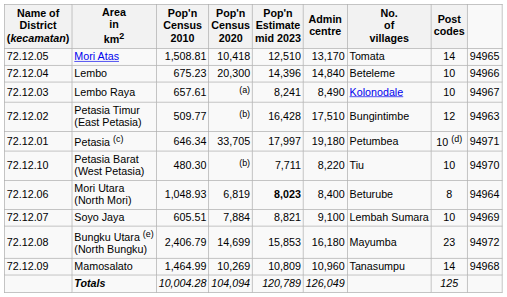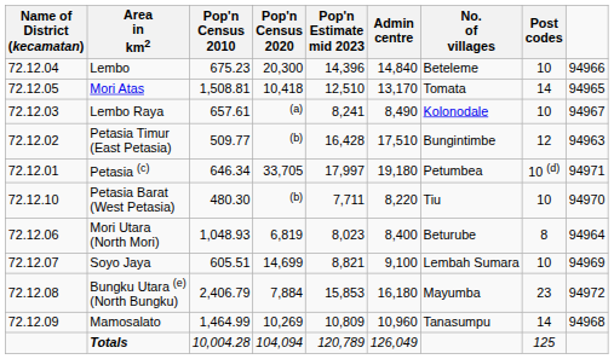 <table class="sortable wikitable">
 <tr>
 <th>Name of<br>District <br>(<em>kecamatan</em>)</th>
 <th>Area <br>in <br>km<sup>2</sup></th>
 <th>Pop'n<br>Census<br>2010</th>
 <th>Pop'n<br>Census<br>2020</th>
 <th>Pop'n<br>Estimate<br>mid 2023</th>
 <th>Admin<br>centre</th>
 <th>No.<br>of <br>villages</th>
 <th>Post<br>codes</th>
 </tr>
 <tr>
+<td>72.12.04</td>
+<td>Lembo</td>
+<td align="right">675.23</td>
+<td align="right">20,300</td>
+<td align="right">14,396</td>
+<td align="right">14,840</td>
+<td>Beteleme</td>
+<td align="center">10</td>
+<td>94966</td>
+</tr>
+<tr>
 <td>72.12.05</td>
 <td><a href='#'>Mori Atas</a></td>
 <td align="right">1,508.81</td>
 <td align="right">10,418</td>
 <td align="right">12,510</td>
 <td align="right">13,170</td>
 <td>Tomata</td>
 <td align="center">14</td>
 <td>94965</td>
-</tr>
-<tr>
-<td>72.12.04</td>
-<td>Lembo</td>
-<td align="right">675.23</td>
-<td align="right">20,300</td>
-<td align="right">14,396</td>
-<td align="right">14,840</td>
-<td>Beteleme</td>
-<td align="center">10</td>
-<td>94966</td>
 </tr>
 <tr>
 <td>72.12.03</td>
 <td>Lembo Raya</td>
 <td align="right">657.61</td>
 <td align="right"><sup>(a)</sup></td>
 <td align="right">8,241</td>
 <td align="right">8,490</td>
 <td><a href='#'>Kolonodale</a></td>
 <td align="center">10</td>
 <td>94967</td>
 </tr>
 <tr>
 <td>72.12.02</td>
 <td>Petasia Timur <br>(East Petasia)</td>
 <td align="right">509.77</td>
 <td align="right"><sup>(b)</sup></td>
 <td align="right">16,428</td>
 <td align="right">17,510</td>
 <td>Bungintimbe</td>
 <td align="center">12</td>
 <td>94963</td>
 </tr>
 <tr>
 <td>72.12.01</td>
 <td>Petasia <sup>(c)</sup></td>
 <td align="right">646.34</td>
 <td align="right">33,705</td>
 <td align="right">17,997</td>
 <td align="right">19,180</td>
 <td>Petumbea</td>
 <td align="center">10 <sup>(d)</sup></td>
 <td>94971</td>
 </tr>
 <tr>
 <td>72.12.10</td>
 <td>Petasia Barat <br>(West Petasia)</td>
 <td align="right">480.30</td>
 <td align="right"><sup>(b)</sup></td>
 <td align="right">7,711</td>
 <td align="right">8,220</td>
 <td>Tiu</td>
 <td align="center">10</td>
 <td>94970</td>
 </tr>
 <tr>
 <td>72.12.06</td>
 <td>Mori Utara <br>(North Mori)</td>
 <td align="right">1,048.93</td>
 <td align="right">6,819</td>
-<td align="right"><strong>8,023</strong></td>
+<td align="right">8,023</td>
 <td align="right">8,400</td>
 <td>Beturube</td>
 <td align="center">8</td>
 <td>94964</td>
 </tr>
 <tr>
 <td>72.12.07</td>
 <td>Soyo Jaya</td>
 <td align="right">605.51</td>
-<td align="right">7,884</td>
+<td align="right">14,699</td>
 <td align="right">8,821</td>
 <td align="right">9,100</td>
 <td>Lembah Sumara</td>
 <td align="center">10</td>
 <td>94969</td>
 </tr>
 <tr>
 <td>72.12.08</td>
 <td>Bungku Utara <sup>(e)</sup> <br>(North Bungku)</td>
 <td align="right">2,406.79</td>
-<td align="right">14,699</td>
+<td align="right">7,884</td>
 <td align="right">15,853</td>
 <td align="right">16,180</td>
 <td>Mayumba</td>
 <td align="center">23</td>
 <td>94972</td>
 </tr>
 <tr>
 <td>72.12.09</td>
 <td>Mamosalato</td>
 <td align="right">1,464.99</td>
 <td align="right">10,269</td>
 <td align="right">10,809</td>
 <td align="right">10,960</td>
 <td>Tanasumpu</td>
 <td align="center">14</td>
 <td>94968</td>
 </tr>
 <tr>
 <td></td>
 <td><strong><em>Totals</em></strong></td>
 <td align="right"><em>10,004.28</em></td>
 <td align="right"><em>104,094</em></td>
 <td align="right"><em>120,789</em></td>
 <td align="right"><em>126,049</em></td>
 <td></td>
 <td align="center"><em>125</em></td>
 <td></td>
 </tr>
 </table>
